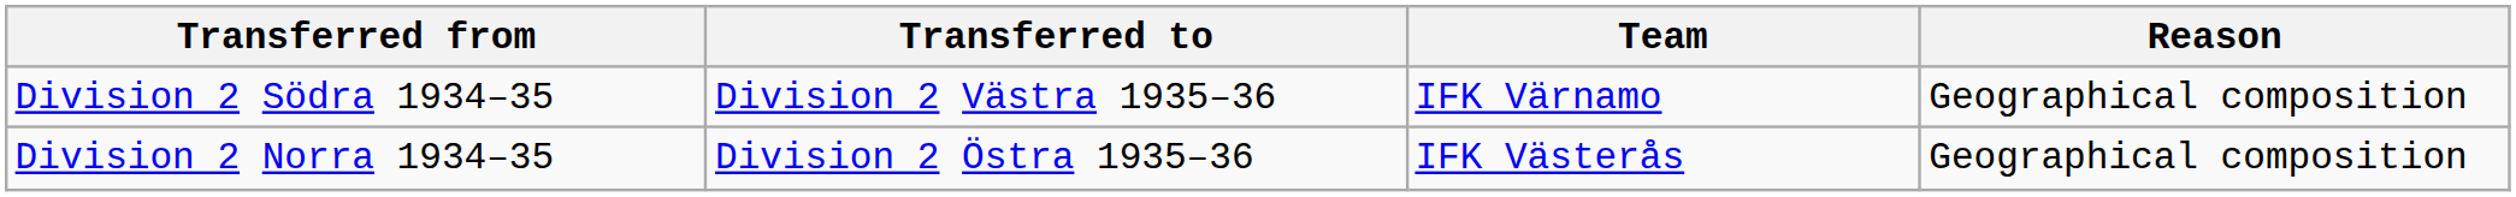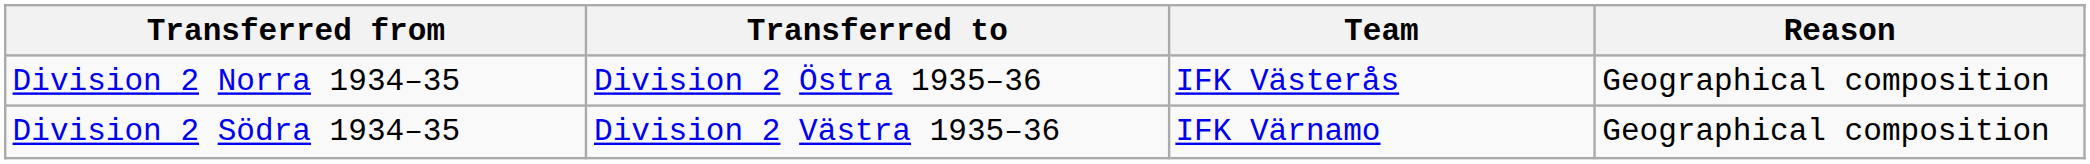 <table class="wikitable" style="text-align: left;">
 <tr>
 <th style="width: 275px;">Transferred from</th>
 <th style="width: 275px;">Transferred to</th>
 <th style="width: 200px;">Team</th>
 <th style="width: 225px;">Reason</th>
 </tr>
 <tr>
+<td><a href='#'>Division 2</a> <a href='#'>Norra</a> 1934–35</td>
+<td><a href='#'>Division 2</a> <a href='#'>Östra</a> 1935–36</td>
+<td><a href='#'>IFK Västerås</a></td>
+<td>Geographical composition</td>
+</tr>
+<tr>
 <td><a href='#'>Division 2</a> <a href='#'>Södra</a> 1934–35</td>
 <td><a href='#'>Division 2</a> <a href='#'>Västra</a> 1935–36</td>
 <td><a href='#'>IFK Värnamo</a></td>
 <td>Geographical composition</td>
 </tr>
-<tr>
-<td><a href='#'>Division 2</a> <a href='#'>Norra</a> 1934–35</td>
-<td><a href='#'>Division 2</a> <a href='#'>Östra</a> 1935–36</td>
-<td><a href='#'>IFK Västerås</a></td>
-<td>Geographical composition</td>
-</tr>
 </table>
